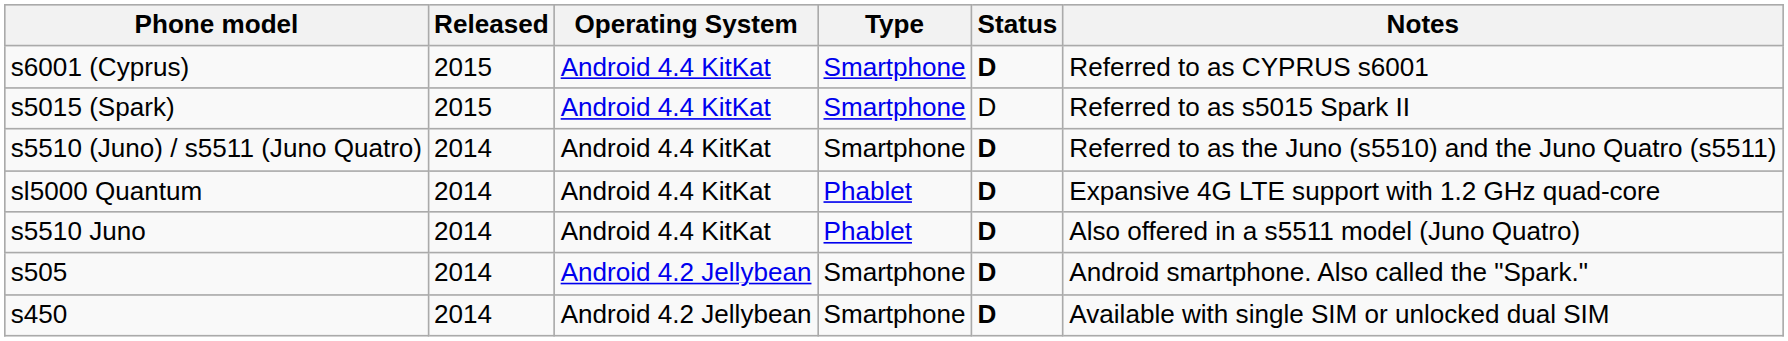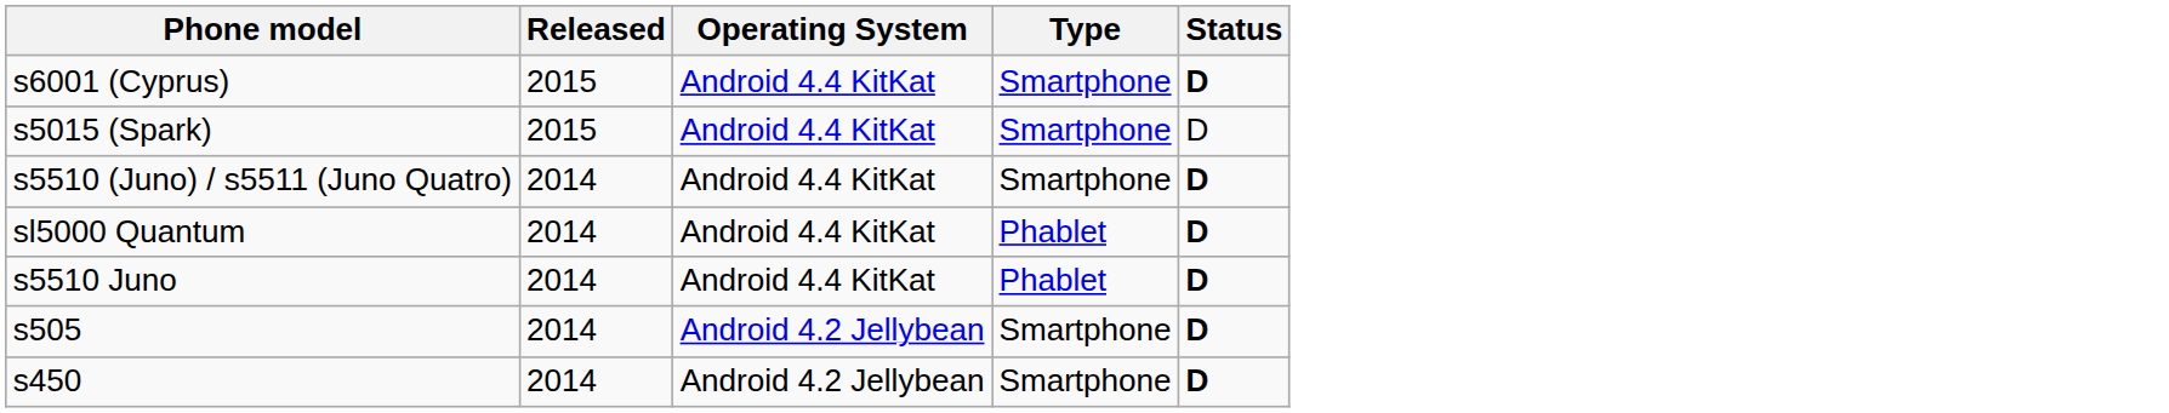 <table class="wikitable sortable">
 <tr>
 <th>Phone model</th>
 <th>Released</th>
 <th>Operating System</th>
 <th>Type</th>
 <th>Status</th>
-<th>Notes</th>
 </tr>
 <tr>
 <td>s6001 (Cyprus)</td>
 <td>2015</td>
 <td><a href='#'>Android 4.4 KitKat</a></td>
 <td><a href='#'>Smartphone</a></td>
 <td><strong>D</strong></td>
-<td>Referred to as CYPRUS s6001 </td>
 </tr>
 <tr>
 <td>s5015 (Spark)</td>
 <td>2015</td>
 <td><a href='#'>Android 4.4 KitKat</a></td>
 <td><a href='#'>Smartphone</a></td>
 <td>D</td>
-<td>Referred to as s5015 Spark II</td>
 </tr>
 <tr>
 <td>s5510 (Juno) / s5511 (Juno Quatro)</td>
 <td>2014</td>
 <td>Android 4.4 KitKat</td>
 <td>Smartphone</td>
 <td><strong>D</strong></td>
-<td>Referred to as the Juno (s5510) and the Juno Quatro (s5511)</td>
 </tr>
 <tr>
 <td>sl5000 Quantum</td>
 <td>2014</td>
 <td>Android 4.4 KitKat</td>
 <td><a href='#'>Phablet</a></td>
 <td><strong>D</strong></td>
-<td>Expansive 4G LTE support with 1.2 GHz quad-core</td>
 </tr>
 <tr>
 <td>s5510 Juno</td>
 <td>2014</td>
 <td>Android 4.4 KitKat</td>
 <td><a href='#'>Phablet</a></td>
 <td><strong>D</strong></td>
-<td>Also offered in a s5511 model (Juno Quatro)</td>
 </tr>
 <tr>
 <td>s505</td>
 <td>2014</td>
 <td><a href='#'>Android 4.2 Jellybean</a></td>
 <td>Smartphone</td>
 <td><strong>D</strong></td>
-<td>Android smartphone. Also called the "Spark."</td>
 </tr>
 <tr>
 <td>s450</td>
 <td>2014</td>
 <td>Android 4.2 Jellybean</td>
 <td>Smartphone</td>
 <td><strong>D</strong></td>
-<td>Available with single SIM or unlocked dual SIM</td>
 </tr>
 </table>
